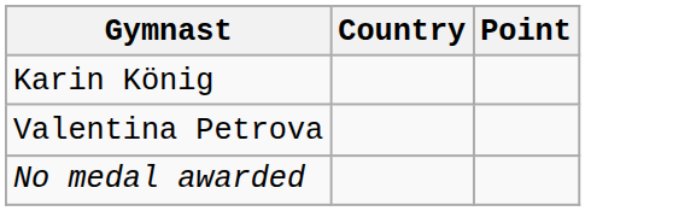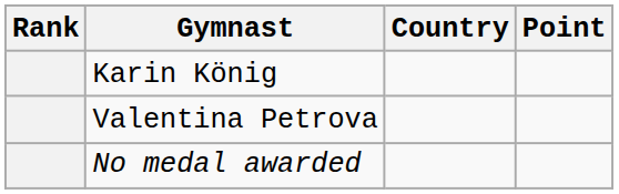 <table class="wikitable sortable">
 <tr>
+<th>Rank</th>
 <th>Gymnast</th>
 <th>Country</th>
 <th>Point</th>
 </tr>
 <tr>
+<th></th>
 <td>Karin König</td>
 <td></td>
 <td></td>
 </tr>
 <tr>
+<th></th>
 <td>Valentina Petrova</td>
 <td></td>
 <td></td>
 </tr>
 <tr>
+<th></th>
 <td><em>No medal awarded</em></td>
 <td></td>
 <td></td>
 </tr>
 </table>
